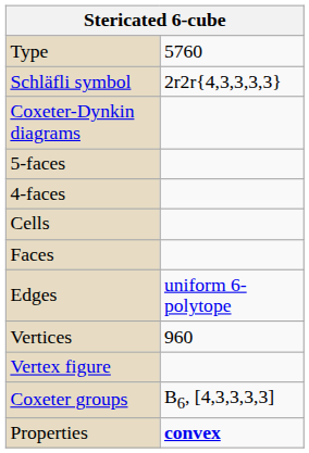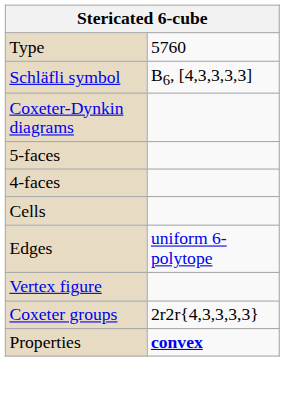 <table class="wikitable" align="right" style="margin-left:10px" width="250">
 <tr>
 <th bgcolor=#e7dcc3 colspan=2>Stericated 6-cube</th>
 </tr>
 <tr>
 <td bgcolor=#e7dcc3>Type</td>
 <td>5760</td>
 </tr>
 <tr>
 <td bgcolor=#e7dcc3><a href='#'>Schläfli symbol</a></td>
-<td>2r2r{4,3,3,3,3}</td>
+<td>B<sub>6</sub>, [4,3,3,3,3]</td>
 </tr>
 <tr>
 <td bgcolor=#e7dcc3><a href='#'>Coxeter-Dynkin diagrams</a></td>
 <td><br></td>
 </tr>
 <tr>
 <td bgcolor=#e7dcc3>5-faces</td>
 <td></td>
 </tr>
 <tr>
 <td bgcolor=#e7dcc3>4-faces</td>
 <td></td>
 </tr>
 <tr>
 <td bgcolor=#e7dcc3>Cells</td>
 <td></td>
 </tr>
 <tr>
-<td bgcolor=#e7dcc3>Faces</td>
-<td></td>
-</tr>
-<tr>
 <td bgcolor=#e7dcc3>Edges</td>
 <td><a href='#'>uniform 6-polytope</a></td>
-</tr>
-<tr>
-<td bgcolor=#e7dcc3>Vertices</td>
-<td>960</td>
 </tr>
 <tr>
 <td bgcolor=#e7dcc3><a href='#'>Vertex figure</a></td>
 <td></td>
 </tr>
 <tr>
 <td bgcolor=#e7dcc3><a href='#'>Coxeter groups</a></td>
-<td>B<sub>6</sub>, [4,3,3,3,3]</td>
+<td>2r2r{4,3,3,3,3}</td>
 </tr>
 <tr>
 <td bgcolor=#e7dcc3>Properties</td>
 <td><strong><a href='#'>convex</a></strong></td>
 </tr>
 </table>
